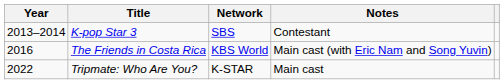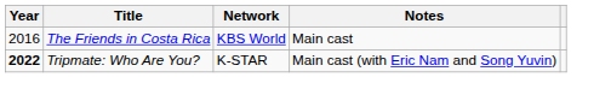 <table class="wikitable">
 <tr>
 <th>Year</th>
 <th>Title</th>
 <th>Network</th>
 <th>Notes</th>
 <th></th>
 </tr>
 <tr>
-<td>2013–2014</td>
-<td><em><a href='#'>K-pop Star 3</a></em></td>
-<td><a href='#'>SBS</a></td>
-<td>Contestant</td>
+<td>2016</td>
+<td><em><a href='#'>The Friends in Costa Rica</a></em></td>
+<td><a href='#'>KBS World</a></td>
+<td>Main cast</td>
 <td align=center></td>
 </tr>
 <tr>
-<td>2016</td>
-<td><em><a href='#'>The Friends in Costa Rica</a></em></td>
-<td><a href='#'>KBS World</a></td>
+<td><strong>2022</strong></td>
+<td><em>Tripmate: Who Are You?</em></td>
+<td>K-STAR</td>
 <td>Main cast (with <a href='#'>Eric Nam</a> and <a href='#'>Song Yuvin</a>)</td>
 <td align=center></td>
 </tr>
-<tr>
-<td>2022</td>
-<td><em>Tripmate: Who Are You?</em></td>
-<td>K-STAR</td>
-<td>Main cast</td>
-<td align=center></td>
-</tr>
 </table>
